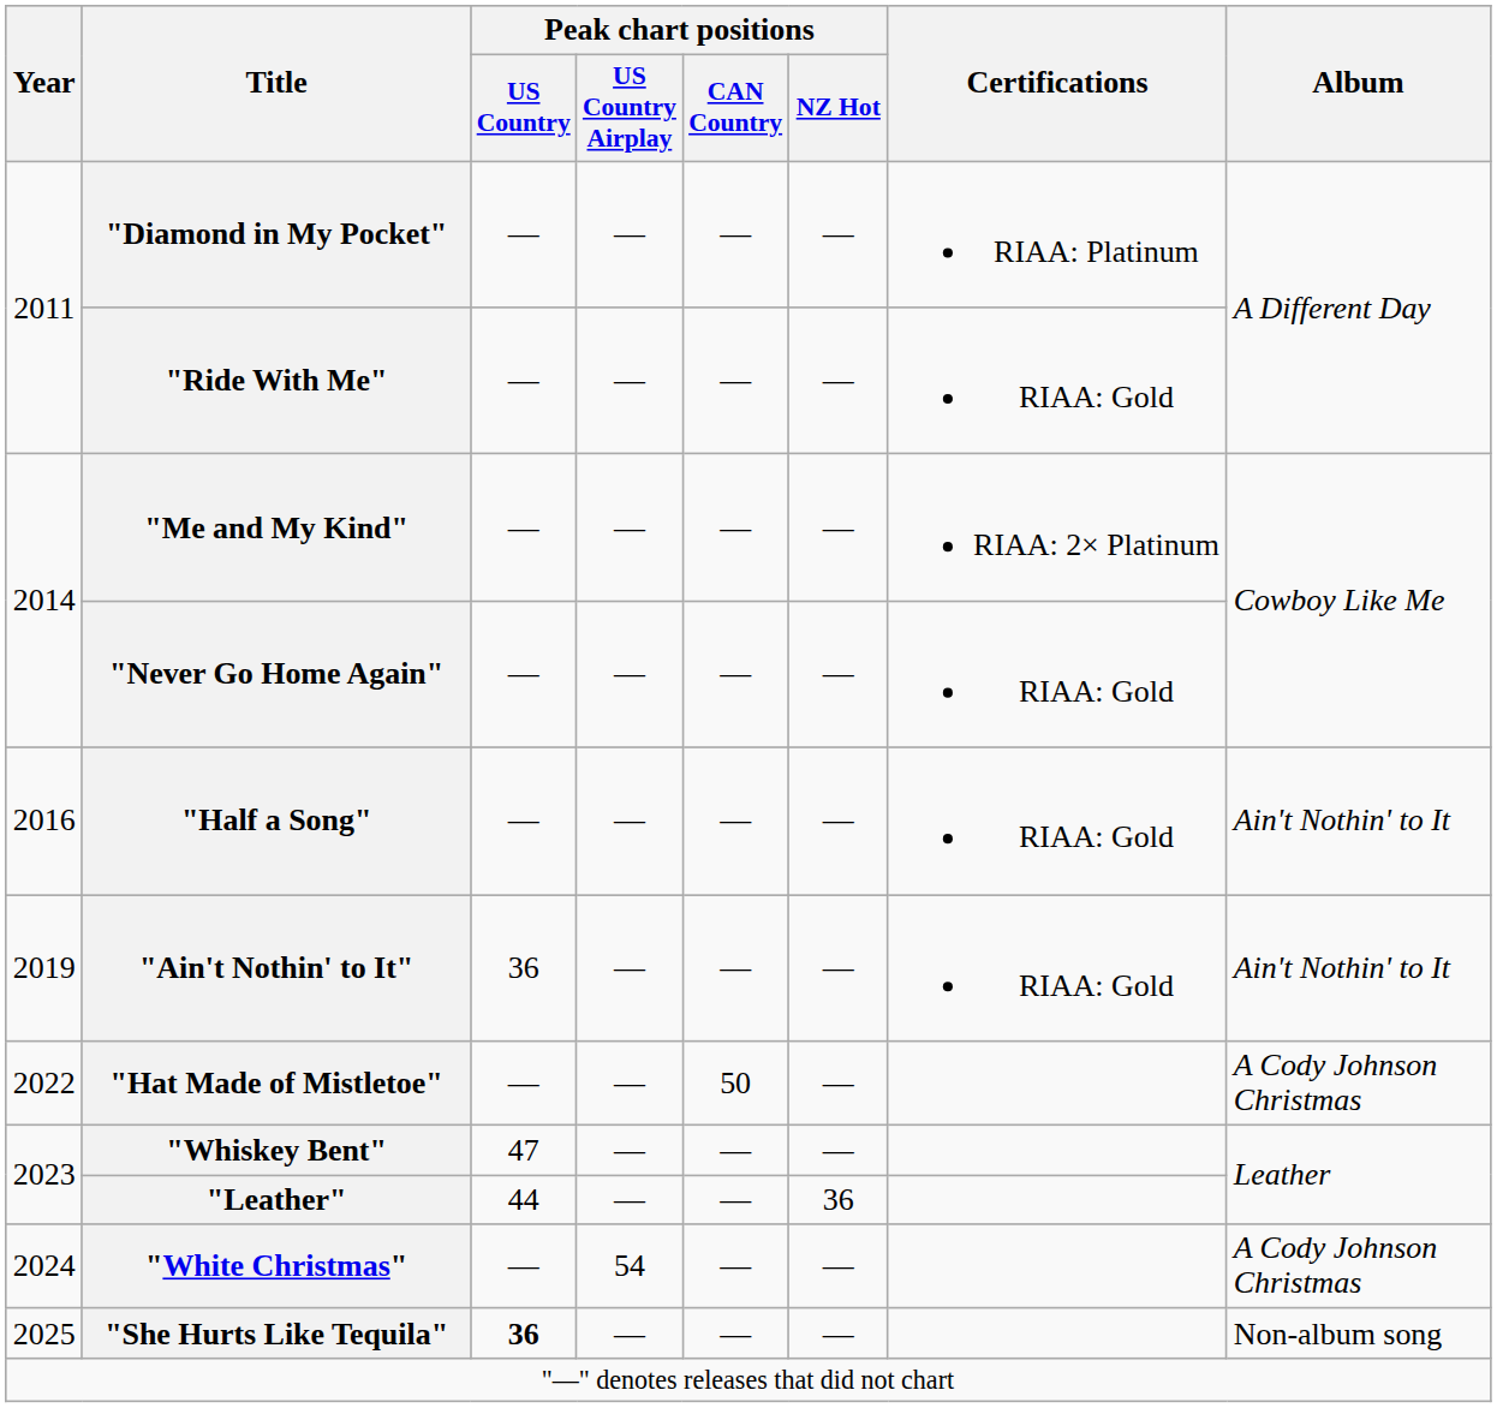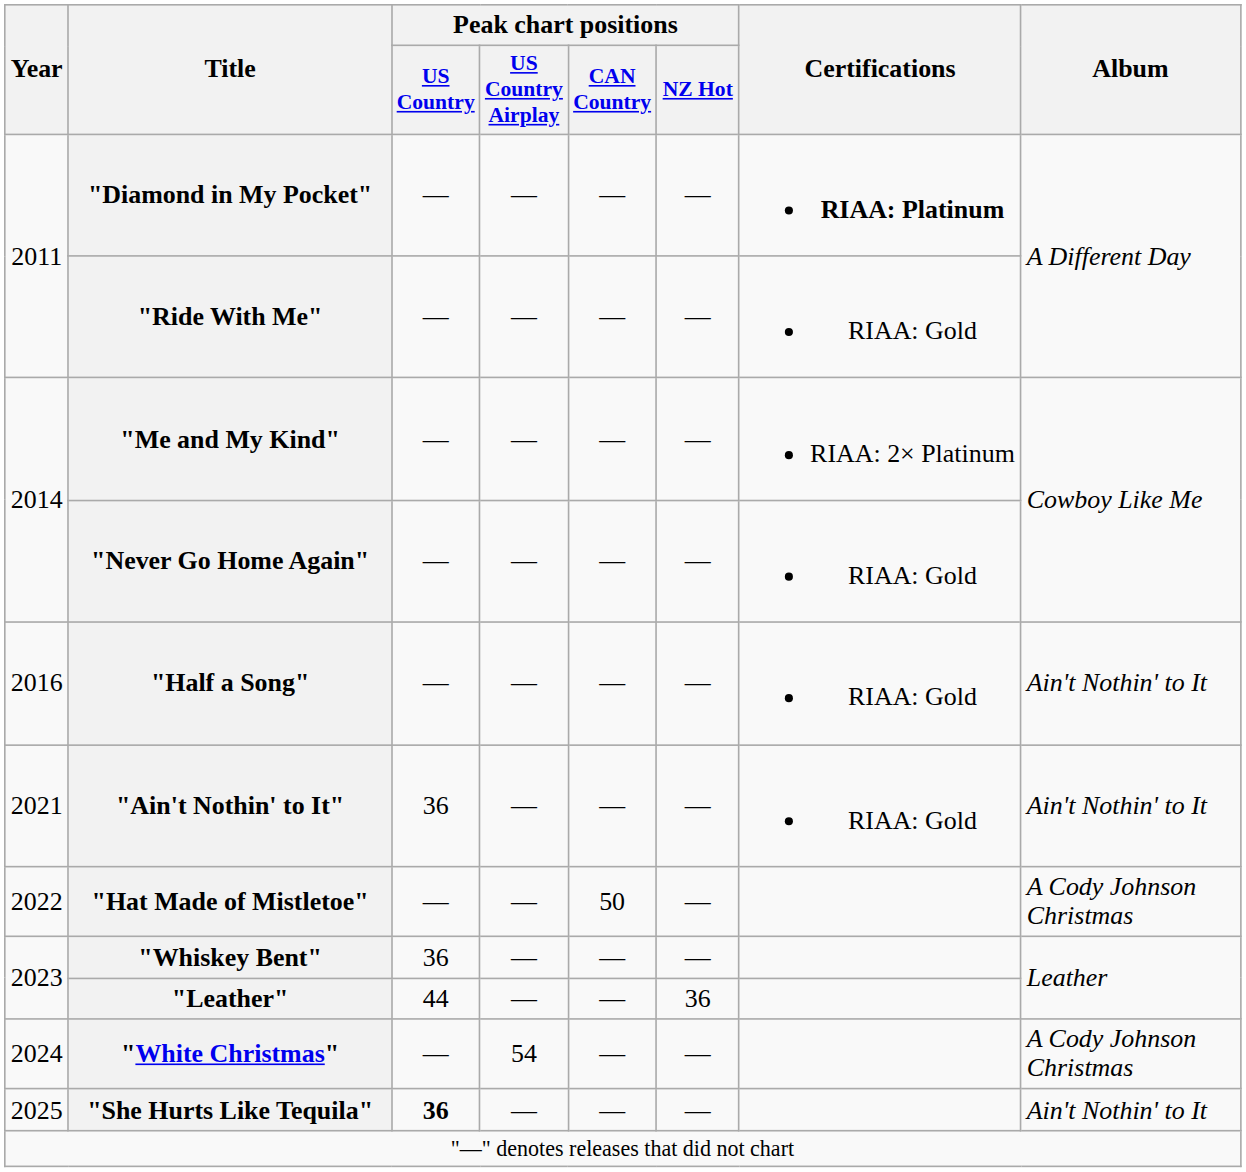 <table class="wikitable plainrowheaders" style="text-align:center;">
 <tr>
 <th scope="col" rowspan="2" style="width:1em;">Year</th>
 <th scope="col" rowspan="2" style="width:12em;">Title</th>
 <th scope="col" colspan="4">Peak chart positions</th>
 <th scope="col" rowspan="2">Certifications</th>
 <th scope="col" rowspan="2" style="width:8em;">Album</th>
 </tr>
 <tr style="font-size:smaller;">
 <th scope="col" width="45"><a href='#'>US Country</a><br></th>
 <th scope="col" width="45"><a href='#'>US Country Airplay</a><br></th>
 <th scope="col" width="45"><a href='#'>CAN Country</a><br></th>
 <th scope="col" width="45"><a href='#'>NZ Hot</a><br></th>
 </tr>
 <tr>
 <td rowspan="2">2011</td>
 <th scope="row">"Diamond in My Pocket"</th>
 <td>—</td>
 <td>—</td>
 <td>—</td>
 <td>—</td>
-<td><br><ul><li>RIAA: Platinum</li></ul></td>
+<td><strong><br><ul><li>RIAA: Platinum</li></ul></strong></td>
 <td rowspan="2" align="left"><em>A Different Day</em></td>
 </tr>
 <tr>
 <th scope="row">"Ride With Me"</th>
 <td>—</td>
 <td>—</td>
 <td>—</td>
 <td>—</td>
 <td><br><ul><li>RIAA: Gold</li></ul></td>
 </tr>
 <tr>
 <td rowspan="2">2014</td>
 <th scope="row">"Me and My Kind"</th>
 <td>—</td>
 <td>—</td>
 <td>—</td>
 <td>—</td>
 <td><br><ul><li>RIAA: 2× Platinum</li></ul></td>
 <td rowspan="2" align="left"><em>Cowboy Like Me</em></td>
 </tr>
 <tr>
 <th scope="row">"Never Go Home Again"</th>
 <td>—</td>
 <td>—</td>
 <td>—</td>
 <td>—</td>
 <td><br><ul><li>RIAA: Gold</li></ul></td>
 </tr>
 <tr>
 <td>2016</td>
 <th scope="row">"Half a Song"</th>
 <td>—</td>
 <td>—</td>
 <td>—</td>
 <td>—</td>
 <td><br><ul><li>RIAA: Gold</li></ul></td>
 <td align="left"><em>Ain't Nothin' to It</em></td>
 </tr>
 <tr>
-<td>2019</td>
+<td>2021</td>
 <th scope="row">"Ain't Nothin' to It"</th>
 <td>36</td>
 <td>—</td>
 <td>—</td>
 <td>—</td>
 <td><br><ul><li>RIAA: Gold</li></ul></td>
 <td align="left"><em>Ain't Nothin' to It</em></td>
 </tr>
 <tr>
 <td>2022</td>
 <th scope="row">"Hat Made of Mistletoe"</th>
 <td>—</td>
 <td>—</td>
 <td>50</td>
 <td>—</td>
 <td></td>
 <td align="left"><em>A Cody Johnson Christmas</em></td>
 </tr>
 <tr>
 <td rowspan="2">2023</td>
 <th scope="row">"Whiskey Bent"<br></th>
-<td>47</td>
+<td>36</td>
 <td>—</td>
 <td>—</td>
 <td>—</td>
 <td></td>
 <td rowspan="2" align="left"><em>Leather</em></td>
 </tr>
 <tr>
 <th scope="row">"Leather"</th>
 <td>44</td>
 <td>—</td>
 <td>—</td>
 <td>36</td>
 <td></td>
 </tr>
 <tr>
 <td>2024</td>
 <th scope="row">"<a href='#'>White Christmas</a>"</th>
 <td>—</td>
 <td>54</td>
 <td>—</td>
 <td>—</td>
 <td></td>
 <td align="left"><em>A Cody Johnson Christmas</em></td>
 </tr>
 <tr>
 <td>2025</td>
 <th scope="row">"She Hurts Like Tequila"<br></th>
 <td><strong>36</strong></td>
 <td>—</td>
 <td>—</td>
 <td>—</td>
 <td></td>
-<td align="left">Non-album song</td>
+<td align="left"><em>Ain't Nothin' to It</em></td>
 </tr>
 <tr>
 <td colspan="12" style="font-size:85%">"—" denotes releases that did not chart</td>
 </tr>
 </table>
